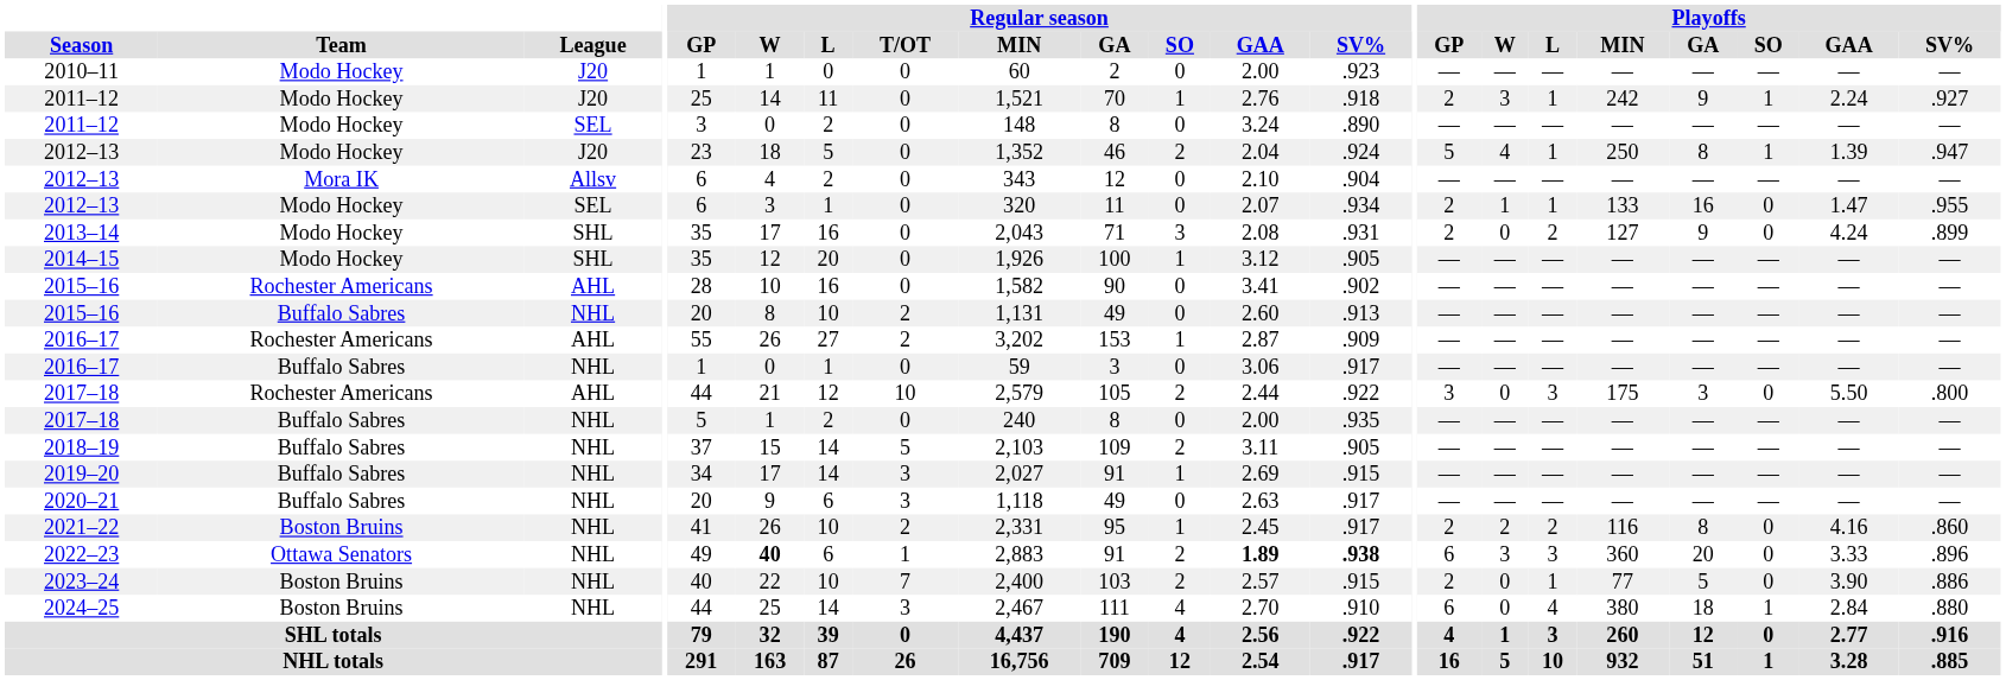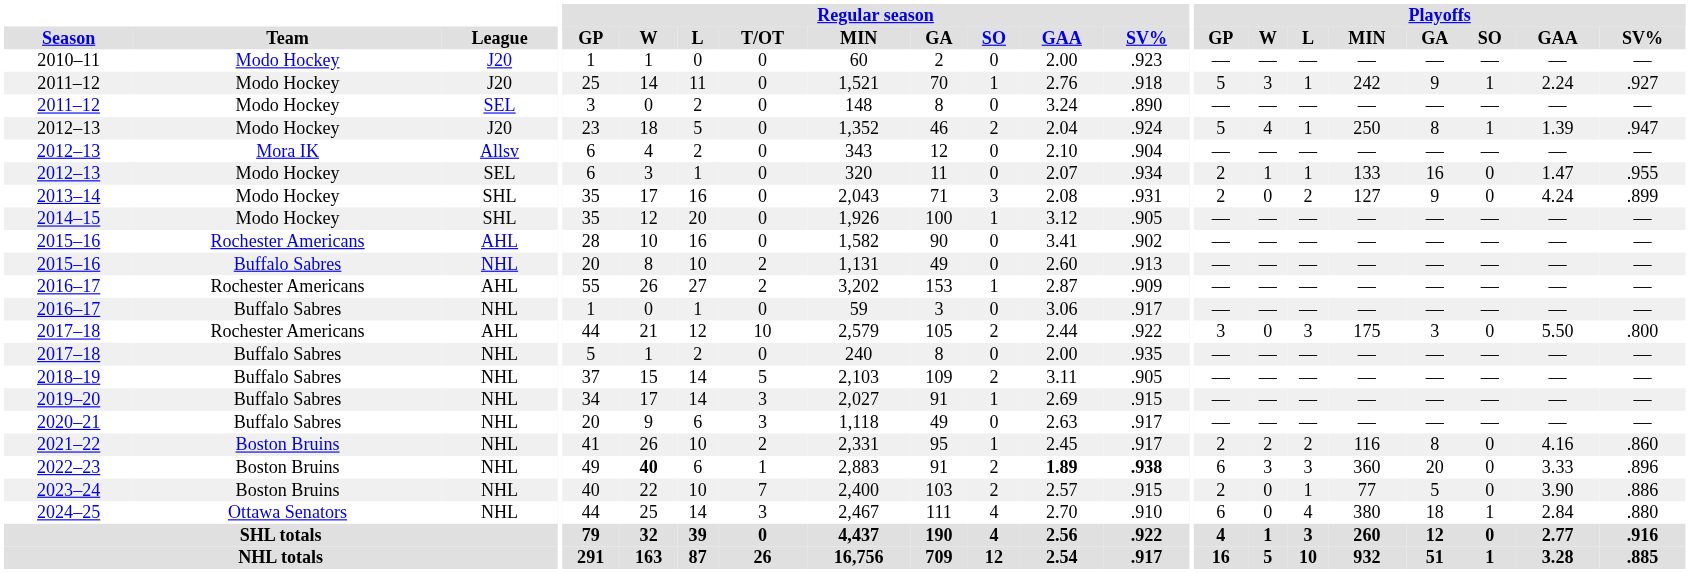 <table border="0" cellpadding="1" cellspacing="0" style="text-align:center; width:75%;">
 <tr bgcolor="#e0e0e0">
 <th colspan="3" bgcolor="#ffffff"></th>
 <th rowspan="100" bgcolor="#ffffff"></th>
 <th colspan="9" bgcolor="#e0e0e0"><a href='#'>Regular season</a></th>
 <th rowspan="100" bgcolor="#ffffff"></th>
 <th colspan="8" bgcolor="#e0e0e0"><a href='#'>Playoffs</a></th>
 </tr>
 <tr bgcolor="#e0e0e0">
 <th><a href='#'>Season</a></th>
 <th>Team</th>
 <th>League</th>
 <th>GP</th>
 <th>W</th>
 <th>L</th>
 <th>T/OT</th>
 <th>MIN</th>
 <th>GA</th>
 <th><a href='#'>SO</a></th>
 <th><a href='#'>GAA</a></th>
 <th><a href='#'>SV%</a></th>
 <th>GP</th>
 <th>W</th>
 <th>L</th>
 <th>MIN</th>
 <th>GA</th>
 <th>SO</th>
 <th>GAA</th>
 <th>SV%</th>
 </tr>
 <tr>
 <td>2010–11</td>
 <td><a href='#'>Modo Hockey</a></td>
 <td><a href='#'>J20</a></td>
 <td>1</td>
 <td>1</td>
 <td>0</td>
 <td>0</td>
 <td>60</td>
 <td>2</td>
 <td>0</td>
 <td>2.00</td>
 <td>.923</td>
 <td>—</td>
 <td>—</td>
 <td>—</td>
 <td>—</td>
 <td>—</td>
 <td>—</td>
 <td>—</td>
 <td>—</td>
 </tr>
 <tr bgcolor="#f0f0f0">
 <td>2011–12</td>
 <td>Modo Hockey</td>
 <td>J20</td>
 <td>25</td>
 <td>14</td>
 <td>11</td>
 <td>0</td>
 <td>1,521</td>
 <td>70</td>
 <td>1</td>
 <td>2.76</td>
 <td>.918</td>
-<td>2</td>
+<td>5</td>
 <td>3</td>
 <td>1</td>
 <td>242</td>
 <td>9</td>
 <td>1</td>
 <td>2.24</td>
 <td>.927</td>
 </tr>
 <tr>
 <td><a href='#'>2011–12</a></td>
 <td>Modo Hockey</td>
 <td><a href='#'>SEL</a></td>
 <td>3</td>
 <td>0</td>
 <td>2</td>
 <td>0</td>
 <td>148</td>
 <td>8</td>
 <td>0</td>
 <td>3.24</td>
 <td>.890</td>
 <td>—</td>
 <td>—</td>
 <td>—</td>
 <td>—</td>
 <td>—</td>
 <td>—</td>
 <td>—</td>
 <td>—</td>
 </tr>
 <tr bgcolor="#f0f0f0">
 <td>2012–13</td>
 <td>Modo Hockey</td>
 <td>J20</td>
 <td>23</td>
 <td>18</td>
 <td>5</td>
 <td>0</td>
 <td>1,352</td>
 <td>46</td>
 <td>2</td>
 <td>2.04</td>
 <td>.924</td>
 <td>5</td>
 <td>4</td>
 <td>1</td>
 <td>250</td>
 <td>8</td>
 <td>1</td>
 <td>1.39</td>
 <td>.947</td>
 </tr>
 <tr>
 <td><a href='#'>2012–13</a></td>
 <td><a href='#'>Mora IK</a></td>
 <td><a href='#'>Allsv</a></td>
 <td>6</td>
 <td>4</td>
 <td>2</td>
 <td>0</td>
 <td>343</td>
 <td>12</td>
 <td>0</td>
 <td>2.10</td>
 <td>.904</td>
 <td>—</td>
 <td>—</td>
 <td>—</td>
 <td>—</td>
 <td>—</td>
 <td>—</td>
 <td>—</td>
 <td>—</td>
 </tr>
 <tr bgcolor="#f0f0f0">
 <td><a href='#'>2012–13</a></td>
 <td>Modo Hockey</td>
 <td>SEL</td>
 <td>6</td>
 <td>3</td>
 <td>1</td>
 <td>0</td>
 <td>320</td>
 <td>11</td>
 <td>0</td>
 <td>2.07</td>
 <td>.934</td>
 <td>2</td>
 <td>1</td>
 <td>1</td>
 <td>133</td>
 <td>16</td>
 <td>0</td>
 <td>1.47</td>
 <td>.955</td>
 </tr>
 <tr>
 <td><a href='#'>2013–14</a></td>
 <td>Modo Hockey</td>
 <td>SHL</td>
 <td>35</td>
 <td>17</td>
 <td>16</td>
 <td>0</td>
 <td>2,043</td>
 <td>71</td>
 <td>3</td>
 <td>2.08</td>
 <td>.931</td>
 <td>2</td>
 <td>0</td>
 <td>2</td>
 <td>127</td>
 <td>9</td>
 <td>0</td>
 <td>4.24</td>
 <td>.899</td>
 </tr>
 <tr bgcolor="#f0f0f0">
 <td><a href='#'>2014–15</a></td>
 <td>Modo Hockey</td>
 <td>SHL</td>
 <td>35</td>
 <td>12</td>
 <td>20</td>
 <td>0</td>
 <td>1,926</td>
 <td>100</td>
 <td>1</td>
 <td>3.12</td>
 <td>.905</td>
 <td>—</td>
 <td>—</td>
 <td>—</td>
 <td>—</td>
 <td>—</td>
 <td>—</td>
 <td>—</td>
 <td>—</td>
 </tr>
 <tr>
 <td><a href='#'>2015–16</a></td>
 <td><a href='#'>Rochester Americans</a></td>
 <td><a href='#'>AHL</a></td>
 <td>28</td>
 <td>10</td>
 <td>16</td>
 <td>0</td>
 <td>1,582</td>
 <td>90</td>
 <td>0</td>
 <td>3.41</td>
 <td>.902</td>
 <td>—</td>
 <td>—</td>
 <td>—</td>
 <td>—</td>
 <td>—</td>
 <td>—</td>
 <td>—</td>
 <td>—</td>
 </tr>
 <tr bgcolor="#f0f0f0">
 <td><a href='#'>2015–16</a></td>
 <td><a href='#'>Buffalo Sabres</a></td>
 <td><a href='#'>NHL</a></td>
 <td>20</td>
 <td>8</td>
 <td>10</td>
 <td>2</td>
 <td>1,131</td>
 <td>49</td>
 <td>0</td>
 <td>2.60</td>
 <td>.913</td>
 <td>—</td>
 <td>—</td>
 <td>—</td>
 <td>—</td>
 <td>—</td>
 <td>—</td>
 <td>—</td>
 <td>—</td>
 </tr>
 <tr>
 <td><a href='#'>2016–17</a></td>
 <td>Rochester Americans</td>
 <td>AHL</td>
 <td>55</td>
 <td>26</td>
 <td>27</td>
 <td>2</td>
 <td>3,202</td>
 <td>153</td>
 <td>1</td>
 <td>2.87</td>
 <td>.909</td>
 <td>—</td>
 <td>—</td>
 <td>—</td>
 <td>—</td>
 <td>—</td>
 <td>—</td>
 <td>—</td>
 <td>—</td>
 </tr>
 <tr bgcolor="#f0f0f0">
 <td><a href='#'>2016–17</a></td>
 <td>Buffalo Sabres</td>
 <td>NHL</td>
 <td>1</td>
 <td>0</td>
 <td>1</td>
 <td>0</td>
 <td>59</td>
 <td>3</td>
 <td>0</td>
 <td>3.06</td>
 <td>.917</td>
 <td>—</td>
 <td>—</td>
 <td>—</td>
 <td>—</td>
 <td>—</td>
 <td>—</td>
 <td>—</td>
 <td>—</td>
 </tr>
 <tr>
 <td><a href='#'>2017–18</a></td>
 <td>Rochester Americans</td>
 <td>AHL</td>
 <td>44</td>
 <td>21</td>
 <td>12</td>
 <td>10</td>
 <td>2,579</td>
 <td>105</td>
 <td>2</td>
 <td>2.44</td>
 <td>.922</td>
 <td>3</td>
 <td>0</td>
 <td>3</td>
 <td>175</td>
 <td>3</td>
 <td>0</td>
 <td>5.50</td>
 <td>.800</td>
 </tr>
 <tr bgcolor="#f0f0f0">
 <td><a href='#'>2017–18</a></td>
 <td>Buffalo Sabres</td>
 <td>NHL</td>
 <td>5</td>
 <td>1</td>
 <td>2</td>
 <td>0</td>
 <td>240</td>
 <td>8</td>
 <td>0</td>
 <td>2.00</td>
 <td>.935</td>
 <td>—</td>
 <td>—</td>
 <td>—</td>
 <td>—</td>
 <td>—</td>
 <td>—</td>
 <td>—</td>
 <td>—</td>
 </tr>
 <tr>
 <td><a href='#'>2018–19</a></td>
 <td>Buffalo Sabres</td>
 <td>NHL</td>
 <td>37</td>
 <td>15</td>
 <td>14</td>
 <td>5</td>
 <td>2,103</td>
 <td>109</td>
 <td>2</td>
 <td>3.11</td>
 <td>.905</td>
 <td>—</td>
 <td>—</td>
 <td>—</td>
 <td>—</td>
 <td>—</td>
 <td>—</td>
 <td>—</td>
 <td>—</td>
 </tr>
 <tr bgcolor="#f0f0f0">
 <td><a href='#'>2019–20</a></td>
 <td>Buffalo Sabres</td>
 <td>NHL</td>
 <td>34</td>
 <td>17</td>
 <td>14</td>
 <td>3</td>
 <td>2,027</td>
 <td>91</td>
 <td>1</td>
 <td>2.69</td>
 <td>.915</td>
 <td>—</td>
 <td>—</td>
 <td>—</td>
 <td>—</td>
 <td>—</td>
 <td>—</td>
 <td>—</td>
 <td>—</td>
 </tr>
 <tr>
 <td><a href='#'>2020–21</a></td>
 <td>Buffalo Sabres</td>
 <td>NHL</td>
 <td>20</td>
 <td>9</td>
 <td>6</td>
 <td>3</td>
 <td>1,118</td>
 <td>49</td>
 <td>0</td>
 <td>2.63</td>
 <td>.917</td>
 <td>—</td>
 <td>—</td>
 <td>—</td>
 <td>—</td>
 <td>—</td>
 <td>—</td>
 <td>—</td>
 <td>—</td>
 </tr>
 <tr bgcolor="#f0f0f0">
 <td><a href='#'>2021–22</a></td>
 <td><a href='#'>Boston Bruins</a></td>
 <td>NHL</td>
 <td>41</td>
 <td>26</td>
 <td>10</td>
 <td>2</td>
 <td>2,331</td>
 <td>95</td>
 <td>1</td>
 <td>2.45</td>
 <td>.917</td>
 <td>2</td>
 <td>2</td>
 <td>2</td>
 <td>116</td>
 <td>8</td>
 <td>0</td>
 <td>4.16</td>
 <td>.860</td>
 </tr>
 <tr>
 <td><a href='#'>2022–23</a></td>
-<td><a href='#'>Ottawa Senators</a></td>
+<td>Boston Bruins</td>
 <td>NHL</td>
 <td>49</td>
 <td><strong>40</strong></td>
 <td>6</td>
 <td>1</td>
 <td>2,883</td>
 <td>91</td>
 <td>2</td>
 <td><strong>1.89</strong></td>
 <td><strong>.938</strong></td>
 <td>6</td>
 <td>3</td>
 <td>3</td>
 <td>360</td>
 <td>20</td>
 <td>0</td>
 <td>3.33</td>
 <td>.896</td>
 </tr>
 <tr bgcolor="#f0f0f0">
 <td><a href='#'>2023–24</a></td>
 <td>Boston Bruins</td>
 <td>NHL</td>
 <td>40</td>
 <td>22</td>
 <td>10</td>
 <td>7</td>
 <td>2,400</td>
 <td>103</td>
 <td>2</td>
 <td>2.57</td>
 <td>.915</td>
 <td>2</td>
 <td>0</td>
 <td>1</td>
 <td>77</td>
 <td>5</td>
 <td>0</td>
 <td>3.90</td>
 <td>.886</td>
 </tr>
 <tr>
 <td><a href='#'>2024–25</a></td>
-<td>Boston Bruins</td>
+<td><a href='#'>Ottawa Senators</a></td>
 <td>NHL</td>
 <td>44</td>
 <td>25</td>
 <td>14</td>
 <td>3</td>
 <td>2,467</td>
 <td>111</td>
 <td>4</td>
 <td>2.70</td>
 <td>.910</td>
 <td>6</td>
 <td>0</td>
 <td>4</td>
 <td>380</td>
 <td>18</td>
 <td>1</td>
 <td>2.84</td>
 <td>.880</td>
 </tr>
 <tr bgcolor="#e0e0e0">
 <th colspan="3">SHL totals</th>
 <th>79</th>
 <th>32</th>
 <th>39</th>
 <th>0</th>
 <th>4,437</th>
 <th>190</th>
 <th>4</th>
 <th>2.56</th>
 <th>.922</th>
 <th>4</th>
 <th>1</th>
 <th>3</th>
 <th>260</th>
 <th>12</th>
 <th>0</th>
 <th>2.77</th>
 <th>.916</th>
 </tr>
 <tr bgcolor="#e0e0e0">
 <th colspan="3">NHL totals</th>
 <th>291</th>
 <th>163</th>
 <th>87</th>
 <th>26</th>
 <th>16,756</th>
 <th>709</th>
 <th>12</th>
 <th>2.54</th>
 <th>.917</th>
 <th>16</th>
 <th>5</th>
 <th>10</th>
 <th>932</th>
 <th>51</th>
 <th>1</th>
 <th>3.28</th>
 <th>.885</th>
 </tr>
 </table>
